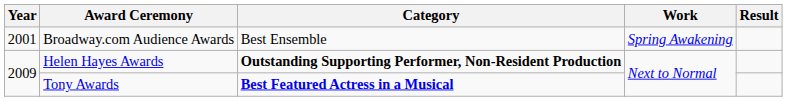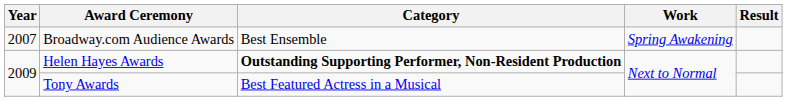 <table class="wikitable sortable">
 <tr>
 <th scope="col">Year</th>
 <th scope="col">Award Ceremony</th>
 <th scope="col">Category</th>
 <th scope="col">Work</th>
 <th scope="col">Result</th>
 </tr>
 <tr>
-<td align="center">2001</td>
+<td align="center">2007</td>
 <td>Broadway.com Audience Awards</td>
 <td>Best Ensemble</td>
 <td><em><a href='#'>Spring Awakening</a></em></td>
 <td></td>
 </tr>
 <tr>
 <td rowspan="2" align="center">2009</td>
 <td><a href='#'>Helen Hayes Awards</a></td>
 <td><strong>Outstanding Supporting Performer, Non-Resident Production</strong></td>
 <td rowspan="2"><em><a href='#'>Next to Normal</a></em></td>
 <td></td>
 </tr>
 <tr>
 <td><a href='#'>Tony Awards</a></td>
-<td><strong><a href='#'>Best Featured Actress in a Musical</a></strong></td>
+<td><a href='#'>Best Featured Actress in a Musical</a></td>
 <td></td>
 </tr>
 </table>
